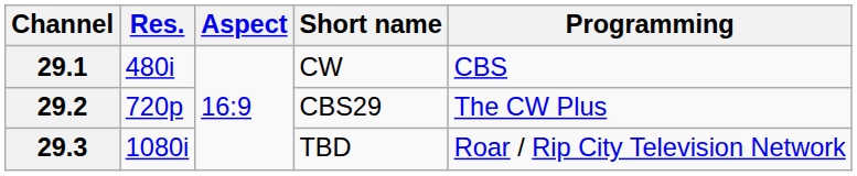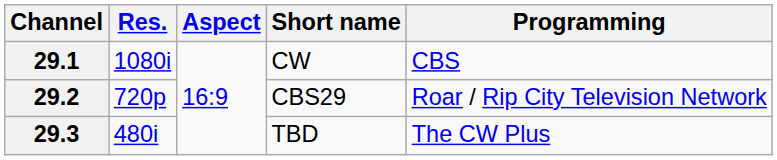 <table class="wikitable">
 <tr>
 <th>Channel</th>
 <th><a href='#'>Res.</a></th>
 <th><a href='#'>Aspect</a></th>
 <th>Short name</th>
 <th>Programming</th>
 </tr>
 <tr>
 <th scope = "row">29.1</th>
-<td><a href='#'>480i</a></td>
+<td><a href='#'>1080i</a></td>
 <td rowspan="3"><a href='#'>16:9</a></td>
 <td>CW</td>
 <td><a href='#'>CBS</a></td>
 </tr>
 <tr>
 <th scope = "row">29.2</th>
 <td><a href='#'>720p</a></td>
 <td>CBS29</td>
-<td><a href='#'>The CW Plus</a></td>
+<td><a href='#'>Roar</a> / <a href='#'>Rip City Television Network</a></td>
 </tr>
 <tr>
 <th scope = "row">29.3</th>
-<td><a href='#'>1080i</a></td>
+<td><a href='#'>480i</a></td>
 <td>TBD</td>
-<td><a href='#'>Roar</a> / <a href='#'>Rip City Television Network</a></td>
+<td><a href='#'>The CW Plus</a></td>
 </tr>
 </table>
